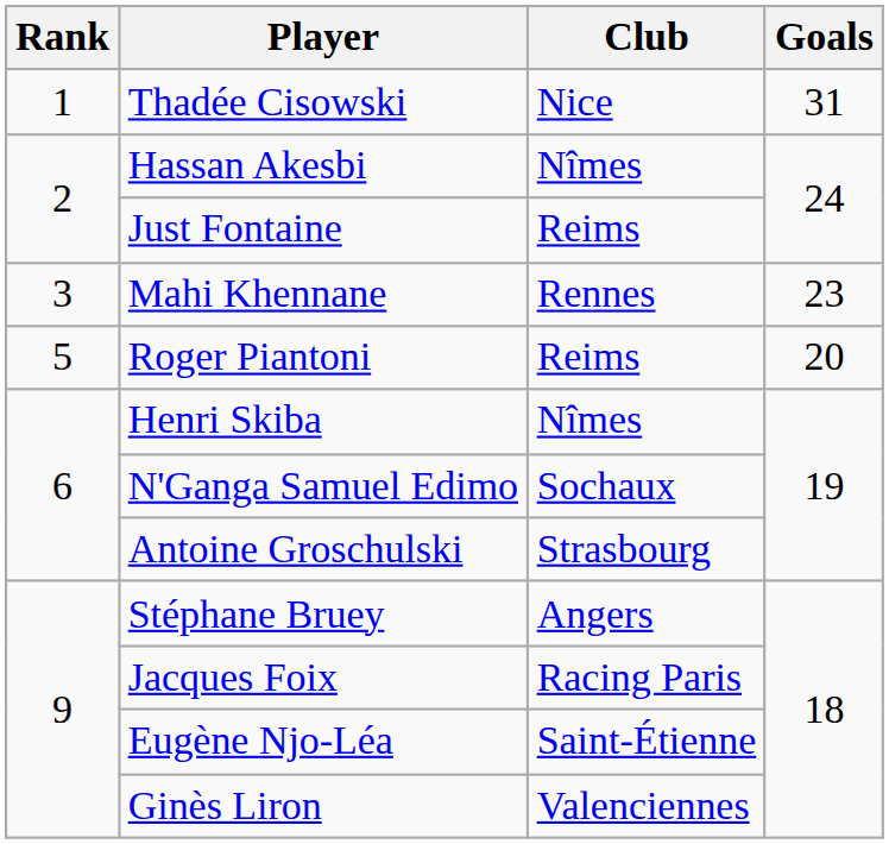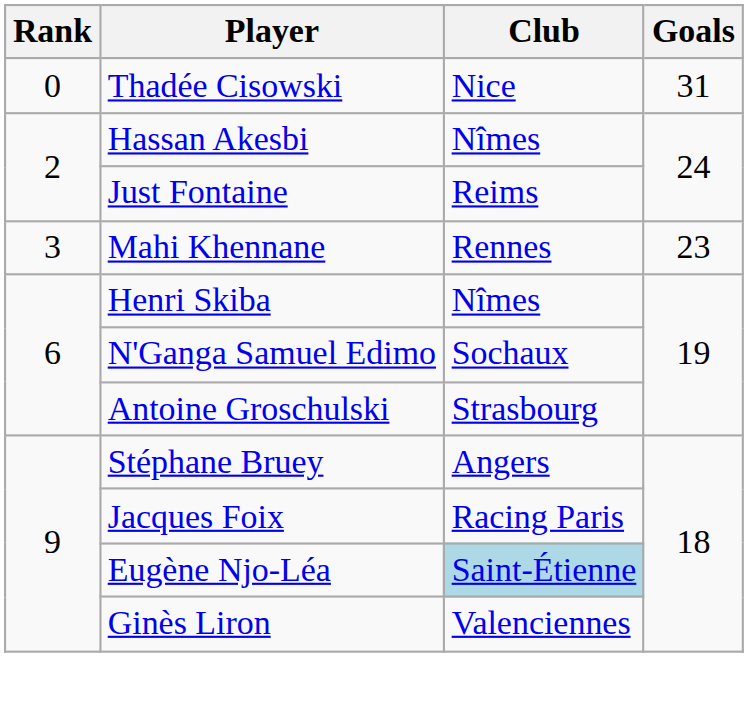 <table class="wikitable" style="text-align:center">
 <tr>
 <th>Rank</th>
 <th>Player</th>
 <th>Club</th>
 <th>Goals</th>
 </tr>
 <tr>
-<td>1</td>
+<td>0</td>
 <td align="left">  <a href='#'>Thadée Cisowski</a></td>
 <td align="left"><a href='#'>Nice</a></td>
 <td>31</td>
 </tr>
 <tr>
 <td rowspan="2">2</td>
 <td align="left"> <a href='#'>Hassan Akesbi</a></td>
 <td align="left"><a href='#'>Nîmes</a></td>
 <td rowspan="2">24</td>
 </tr>
 <tr>
 <td align="left"> <a href='#'>Just Fontaine</a></td>
 <td align="left"><a href='#'>Reims</a></td>
 </tr>
 <tr>
 <td>3</td>
 <td align="left"> <a href='#'>Mahi Khennane</a></td>
 <td align="left"><a href='#'>Rennes</a></td>
 <td>23</td>
-</tr>
-<tr>
-<td>5</td>
-<td align="left"> <a href='#'>Roger Piantoni</a></td>
-<td align="left"><a href='#'>Reims</a></td>
-<td>20</td>
 </tr>
 <tr>
 <td rowspan="3">6</td>
 <td align="left">  <a href='#'>Henri Skiba</a></td>
 <td align="left"><a href='#'>Nîmes</a></td>
 <td rowspan="3">19</td>
 </tr>
 <tr>
 <td align="left"> <a href='#'>N'Ganga Samuel Edimo</a></td>
 <td align="left"><a href='#'>Sochaux</a></td>
 </tr>
 <tr>
 <td align="left">  <a href='#'>Antoine Groschulski</a></td>
 <td align="left"><a href='#'>Strasbourg</a></td>
 </tr>
 <tr>
 <td rowspan="4">9</td>
 <td align="left"> <a href='#'>Stéphane Bruey</a></td>
 <td align="left"><a href='#'>Angers</a></td>
 <td rowspan="4">18</td>
 </tr>
 <tr>
 <td align="left"> <a href='#'>Jacques Foix</a></td>
 <td align="left"><a href='#'>Racing Paris</a></td>
 </tr>
 <tr>
 <td align="left"> <a href='#'>Eugène Njo-Léa</a></td>
-<td align="left"><a href='#'>Saint-Étienne</a></td>
+<td align="left" style="background: lightblue;"><a href='#'>Saint-Étienne</a></td>
 </tr>
 <tr>
 <td align="left"> <a href='#'>Ginès Liron</a></td>
 <td align="left"><a href='#'>Valenciennes</a></td>
 </tr>
 </table>
